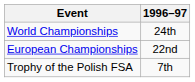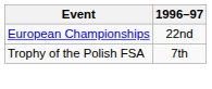 <table class="wikitable" style="text-align:center">
 <tr>
 <th>Event</th>
 <th>1996–97</th>
-</tr>
-<tr>
-<td align=left><a href='#'>World Championships</a></td>
-<td>24th</td>
 </tr>
 <tr>
 <td align=left><a href='#'>European Championships</a></td>
 <td>22nd</td>
 </tr>
 <tr>
 <td align=left>Trophy of the Polish FSA</td>
 <td>7th</td>
 </tr>
 </table>
